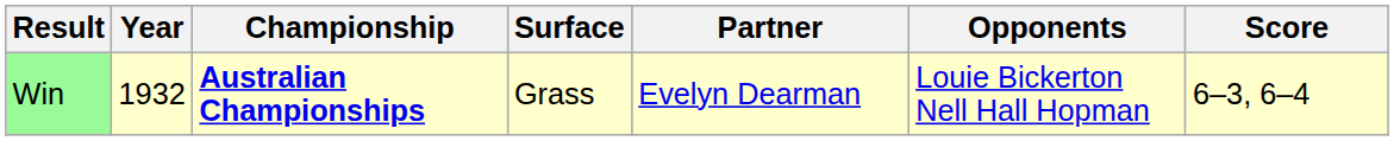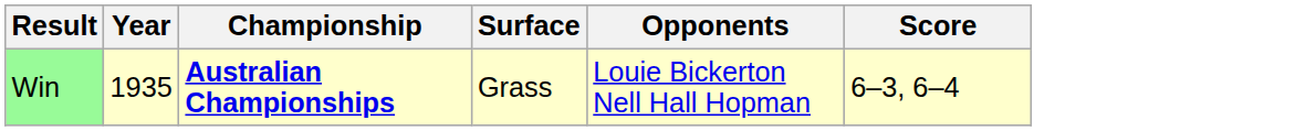 <table class="sortable wikitable">
 <tr>
 <th>Result</th>
 <th>Year</th>
 <th style="width:160px">Championship</th>
 <th style="width:50px">Surface</th>
-<th style="width:140px">Partner</th>
 <th style="width:140px">Opponents</th>
 <th style="width:100px" class="unsortable">Score</th>
 </tr>
 <tr style="background:#ffc;">
 <td style="background:#98fb98;">Win</td>
-<td>1932</td>
+<td>1935</td>
 <td><strong><a href='#'>Australian Championships</a></strong></td>
 <td>Grass</td>
-<td> <a href='#'>Evelyn Dearman</a></td>
 <td> <a href='#'>Louie Bickerton</a> <br>  <a href='#'>Nell Hall Hopman</a></td>
 <td>6–3, 6–4</td>
 </tr>
 </table>
